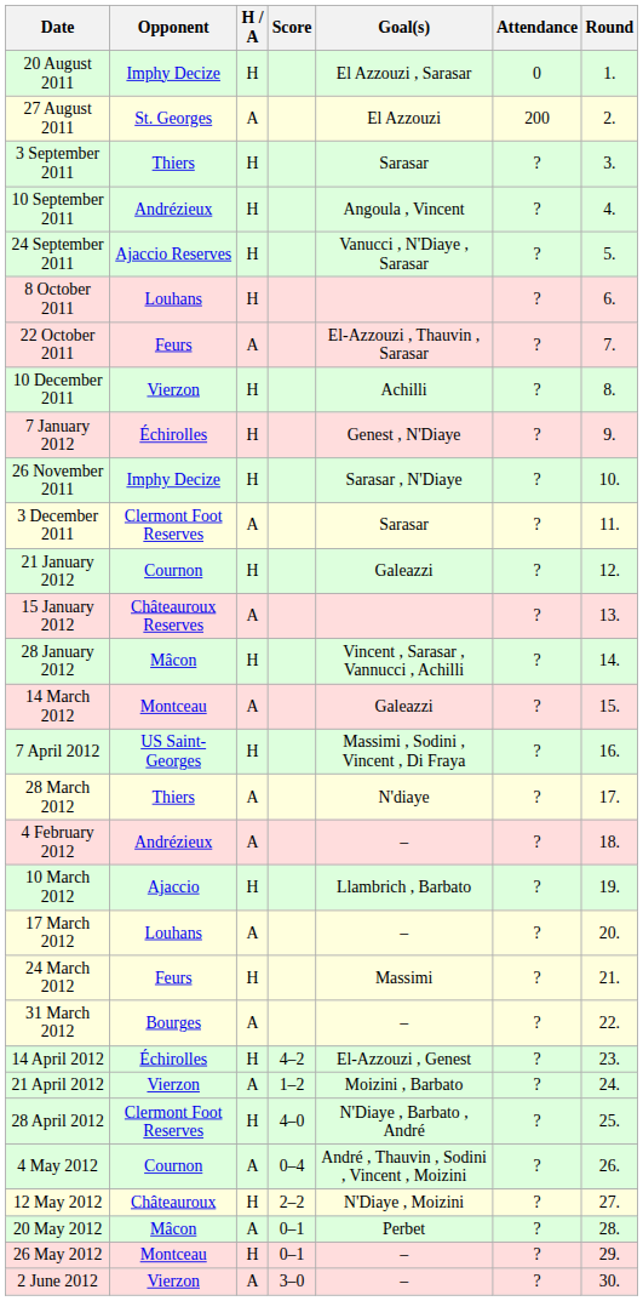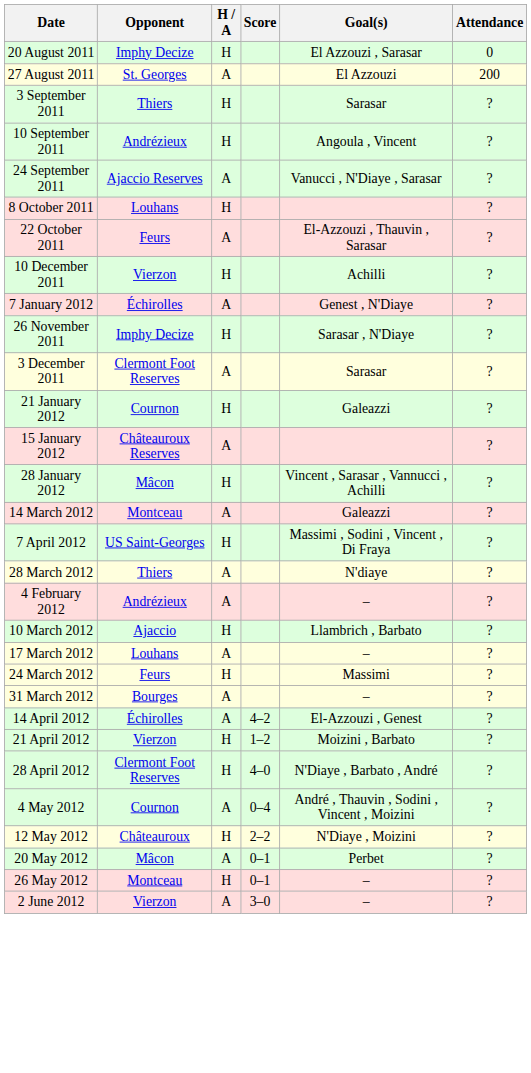 <table class="wikitable" style="text-align:center">
 <tr>
 <th>Date</th>
 <th>Opponent</th>
 <th>H / A</th>
 <th>Score</th>
 <th>Goal(s)</th>
 <th>Attendance</th>
-<th>Round</th>
 </tr>
 <tr style="background:#dfd;">
 <td>20 August 2011</td>
 <td><a href='#'>Imphy Decize</a></td>
 <td>H</td>
 <td></td>
 <td>El Azzouzi , Sarasar </td>
 <td>0</td>
-<td>1.</td>
 </tr>
 <tr style="background:#ffd;">
 <td>27 August 2011</td>
 <td><a href='#'>St. Georges</a></td>
 <td>A</td>
 <td></td>
 <td>El Azzouzi </td>
 <td>200</td>
-<td>2.</td>
 </tr>
 <tr style="background:#dfd;">
 <td>3 September 2011</td>
 <td><a href='#'>Thiers</a></td>
 <td>H</td>
 <td></td>
 <td>Sarasar </td>
 <td>?</td>
-<td>3.</td>
 </tr>
 <tr style="background:#dfd;">
 <td>10 September 2011</td>
 <td><a href='#'>Andrézieux</a></td>
 <td>H</td>
 <td></td>
 <td>Angoula , Vincent </td>
 <td>?</td>
-<td>4.</td>
 </tr>
 <tr style="background:#dfd;">
 <td>24 September 2011</td>
 <td><a href='#'>Ajaccio Reserves</a></td>
-<td>H</td>
+<td>A</td>
 <td></td>
 <td>Vanucci , N'Diaye , Sarasar </td>
 <td>?</td>
-<td>5.</td>
 </tr>
 <tr style="background:#fdd;">
 <td>8 October 2011</td>
 <td><a href='#'>Louhans</a></td>
 <td>H</td>
 <td></td>
 <td></td>
 <td>?</td>
-<td>6.</td>
 </tr>
 <tr style="background:#fdd;">
 <td>22 October 2011</td>
 <td><a href='#'>Feurs</a></td>
 <td>A</td>
 <td></td>
 <td>El-Azzouzi , Thauvin , Sarasar </td>
 <td>?</td>
-<td>7.</td>
 </tr>
 <tr style="background:#dfd;">
 <td>10 December 2011</td>
 <td><a href='#'>Vierzon</a></td>
 <td>H</td>
 <td></td>
 <td>Achilli </td>
 <td>?</td>
-<td>8.</td>
 </tr>
 <tr style="background:#fdd;">
 <td>7 January 2012</td>
 <td><a href='#'>Échirolles</a></td>
-<td>H</td>
+<td>A</td>
 <td></td>
 <td>Genest , N'Diaye </td>
 <td>?</td>
-<td>9.</td>
 </tr>
 <tr style="background:#dfd;">
 <td>26 November 2011</td>
 <td><a href='#'>Imphy Decize</a></td>
 <td>H</td>
 <td></td>
 <td>Sarasar , N'Diaye </td>
 <td>?</td>
-<td>10.</td>
 </tr>
 <tr style="background:#ffd;">
 <td>3 December 2011</td>
 <td><a href='#'>Clermont Foot Reserves</a></td>
 <td>A</td>
 <td></td>
 <td>Sarasar </td>
 <td>?</td>
-<td>11.</td>
 </tr>
 <tr style="background:#dfd;">
 <td>21 January 2012</td>
 <td><a href='#'>Cournon</a></td>
 <td>H</td>
 <td></td>
 <td>Galeazzi </td>
 <td>?</td>
-<td>12.</td>
 </tr>
 <tr style="background:#fdd;">
 <td>15 January 2012</td>
 <td><a href='#'>Châteauroux Reserves</a></td>
 <td>A</td>
 <td></td>
 <td></td>
 <td>?</td>
-<td>13.</td>
 </tr>
 <tr style="background:#dfd;">
 <td>28 January 2012</td>
 <td><a href='#'>Mâcon</a></td>
 <td>H</td>
 <td></td>
 <td>Vincent , Sarasar , Vannucci , Achilli </td>
 <td>?</td>
-<td>14.</td>
 </tr>
 <tr style="background:#fdd;">
 <td>14 March 2012</td>
 <td><a href='#'>Montceau</a></td>
 <td>A</td>
 <td></td>
 <td>Galeazzi </td>
 <td>?</td>
-<td>15.</td>
 </tr>
 <tr style="background:#dfd;">
 <td>7 April 2012</td>
 <td><a href='#'>US Saint-Georges</a></td>
 <td>H</td>
 <td></td>
 <td>Massimi , Sodini , Vincent , Di Fraya </td>
 <td>?</td>
-<td>16.</td>
 </tr>
 <tr style="background:#ffd;">
 <td>28 March 2012</td>
 <td><a href='#'>Thiers</a></td>
 <td>A</td>
 <td></td>
 <td>N'diaye </td>
 <td>?</td>
-<td>17.</td>
 </tr>
 <tr style="background:#fdd;">
 <td>4 February 2012</td>
 <td><a href='#'>Andrézieux</a></td>
 <td>A</td>
 <td></td>
 <td>–</td>
 <td>?</td>
-<td>18.</td>
 </tr>
 <tr style="background:#dfd;">
 <td>10 March 2012</td>
 <td><a href='#'>Ajaccio</a></td>
 <td>H</td>
 <td></td>
 <td>Llambrich , Barbato </td>
 <td>?</td>
-<td>19.</td>
 </tr>
 <tr style="background:#ffd;">
 <td>17 March 2012</td>
 <td><a href='#'>Louhans</a></td>
 <td>A</td>
 <td></td>
 <td>–</td>
 <td>?</td>
-<td>20.</td>
 </tr>
 <tr style="background:#ffd;">
 <td>24 March 2012</td>
 <td><a href='#'>Feurs</a></td>
 <td>H</td>
 <td></td>
 <td>Massimi </td>
 <td>?</td>
-<td>21.</td>
 </tr>
 <tr style="background:#ffd;">
 <td>31 March 2012</td>
 <td><a href='#'>Bourges</a></td>
 <td>A</td>
 <td></td>
 <td>–</td>
 <td>?</td>
-<td>22.</td>
 </tr>
 <tr style="background:#dfd;">
 <td>14 April 2012</td>
 <td><a href='#'>Échirolles</a></td>
-<td>H</td>
+<td>A</td>
 <td>4–2</td>
 <td>El-Azzouzi , Genest </td>
 <td>?</td>
-<td>23.</td>
 </tr>
 <tr style="background:#dfd;">
 <td>21 April 2012</td>
 <td><a href='#'>Vierzon</a></td>
-<td>A</td>
+<td>H</td>
 <td>1–2</td>
 <td>Moizini , Barbato </td>
 <td>?</td>
-<td>24.</td>
 </tr>
 <tr style="background:#dfd;">
 <td>28 April 2012</td>
 <td><a href='#'>Clermont Foot Reserves</a></td>
 <td>H</td>
 <td>4–0</td>
 <td>N'Diaye , Barbato , André </td>
 <td>?</td>
-<td>25.</td>
 </tr>
 <tr style="background:#dfd;">
 <td>4 May 2012</td>
 <td><a href='#'>Cournon</a></td>
 <td>A</td>
 <td>0–4</td>
 <td>André , Thauvin , Sodini , Vincent , Moizini </td>
 <td>?</td>
-<td>26.</td>
 </tr>
 <tr style="background:#ffd;">
 <td>12 May 2012</td>
 <td><a href='#'>Châteauroux</a></td>
 <td>H</td>
 <td>2–2</td>
 <td>N'Diaye , Moizini </td>
 <td>?</td>
-<td>27.</td>
 </tr>
 <tr style="background:#dfd;">
 <td>20 May 2012</td>
 <td><a href='#'>Mâcon</a></td>
 <td>A</td>
 <td>0–1</td>
 <td>Perbet </td>
 <td>?</td>
-<td>28.</td>
 </tr>
 <tr style="background:#fdd;">
 <td>26 May 2012</td>
 <td><a href='#'>Montceau</a></td>
 <td>H</td>
 <td>0–1</td>
 <td>–</td>
 <td>?</td>
-<td>29.</td>
 </tr>
 <tr style="background:#fdd;">
 <td>2 June 2012</td>
 <td><a href='#'>Vierzon</a></td>
 <td>A</td>
 <td>3–0</td>
 <td>–</td>
 <td>?</td>
-<td>30.</td>
 </tr>
 </table>
